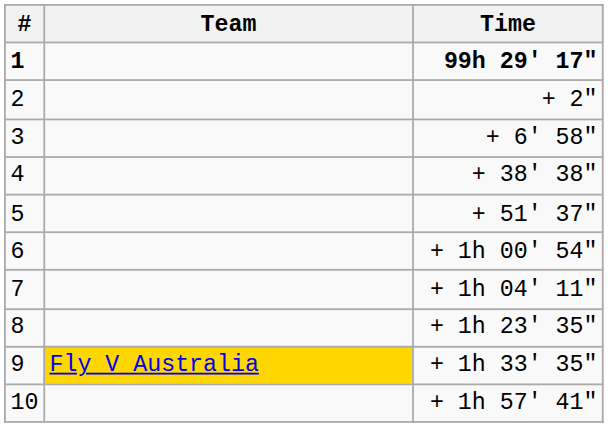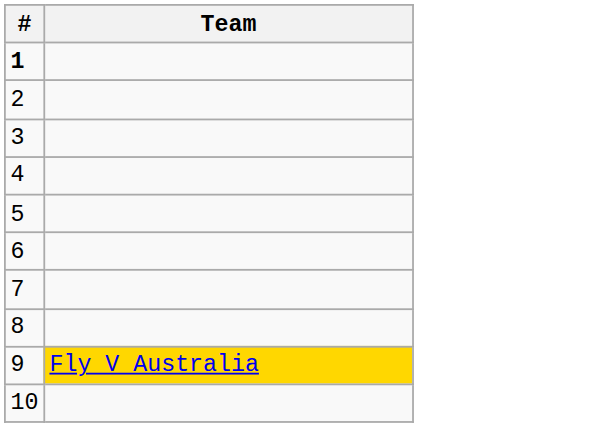 <table class="wikitable">
 <tr>
 <th>#</th>
 <th width=200>Team</th>
-<th width=100>Time</th>
 </tr>
 <tr>
 <td><strong>1</strong></td>
 <td><strong></strong></td>
-<td align=right><strong>99h 29' 17"</strong></td>
 </tr>
 <tr>
 <td>2</td>
 <td></td>
-<td align=right>+ 2"</td>
 </tr>
 <tr>
 <td>3</td>
 <td></td>
-<td align=right>+ 6' 58"</td>
 </tr>
 <tr>
 <td>4</td>
 <td></td>
-<td align=right>+ 38' 38"</td>
 </tr>
 <tr>
 <td>5</td>
 <td></td>
-<td align=right>+ 51' 37"</td>
 </tr>
 <tr>
 <td>6</td>
 <td></td>
-<td align=right>+ 1h 00' 54"</td>
 </tr>
 <tr>
 <td>7</td>
 <td></td>
-<td align=right>+ 1h 04' 11"</td>
 </tr>
 <tr>
 <td>8</td>
 <td></td>
-<td align=right>+ 1h 23' 35"</td>
 </tr>
 <tr>
 <td>9</td>
 <td style="background: gold;"><a href='#'>Fly V Australia</a></td>
-<td align=right>+ 1h 33' 35"</td>
 </tr>
 <tr>
 <td>10</td>
 <td></td>
-<td align=right>+ 1h 57' 41"</td>
 </tr>
 </table>
